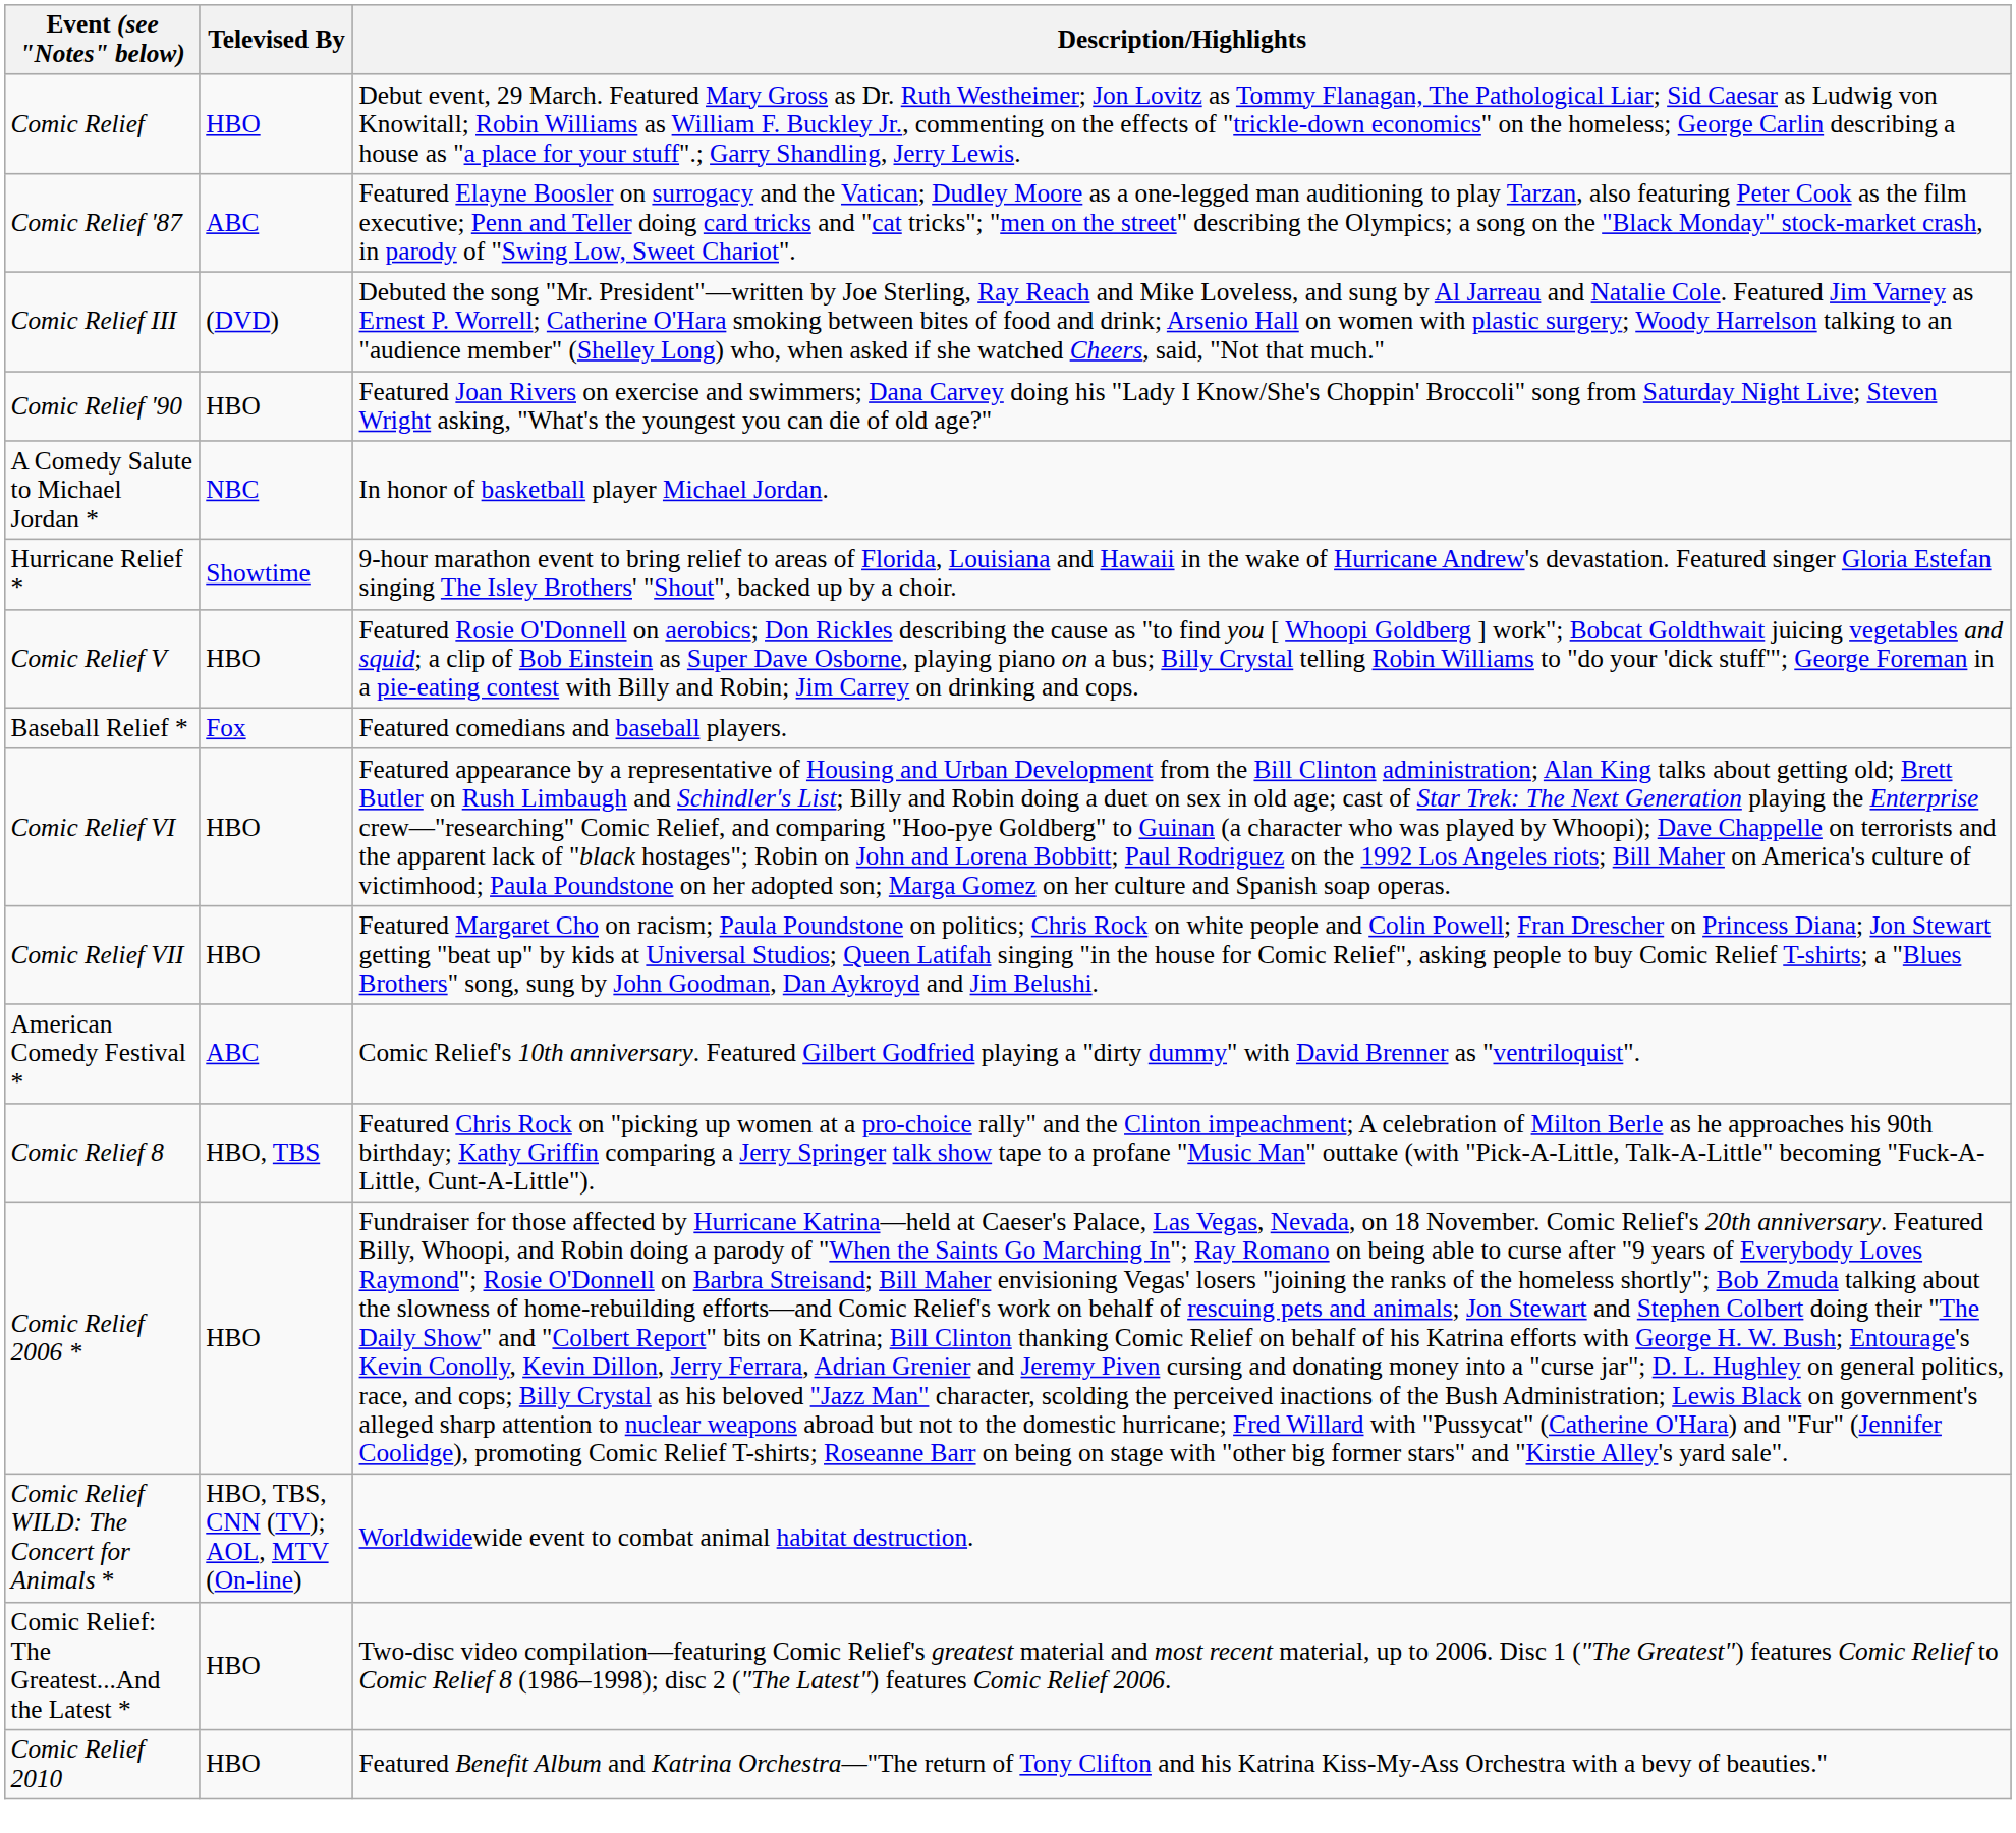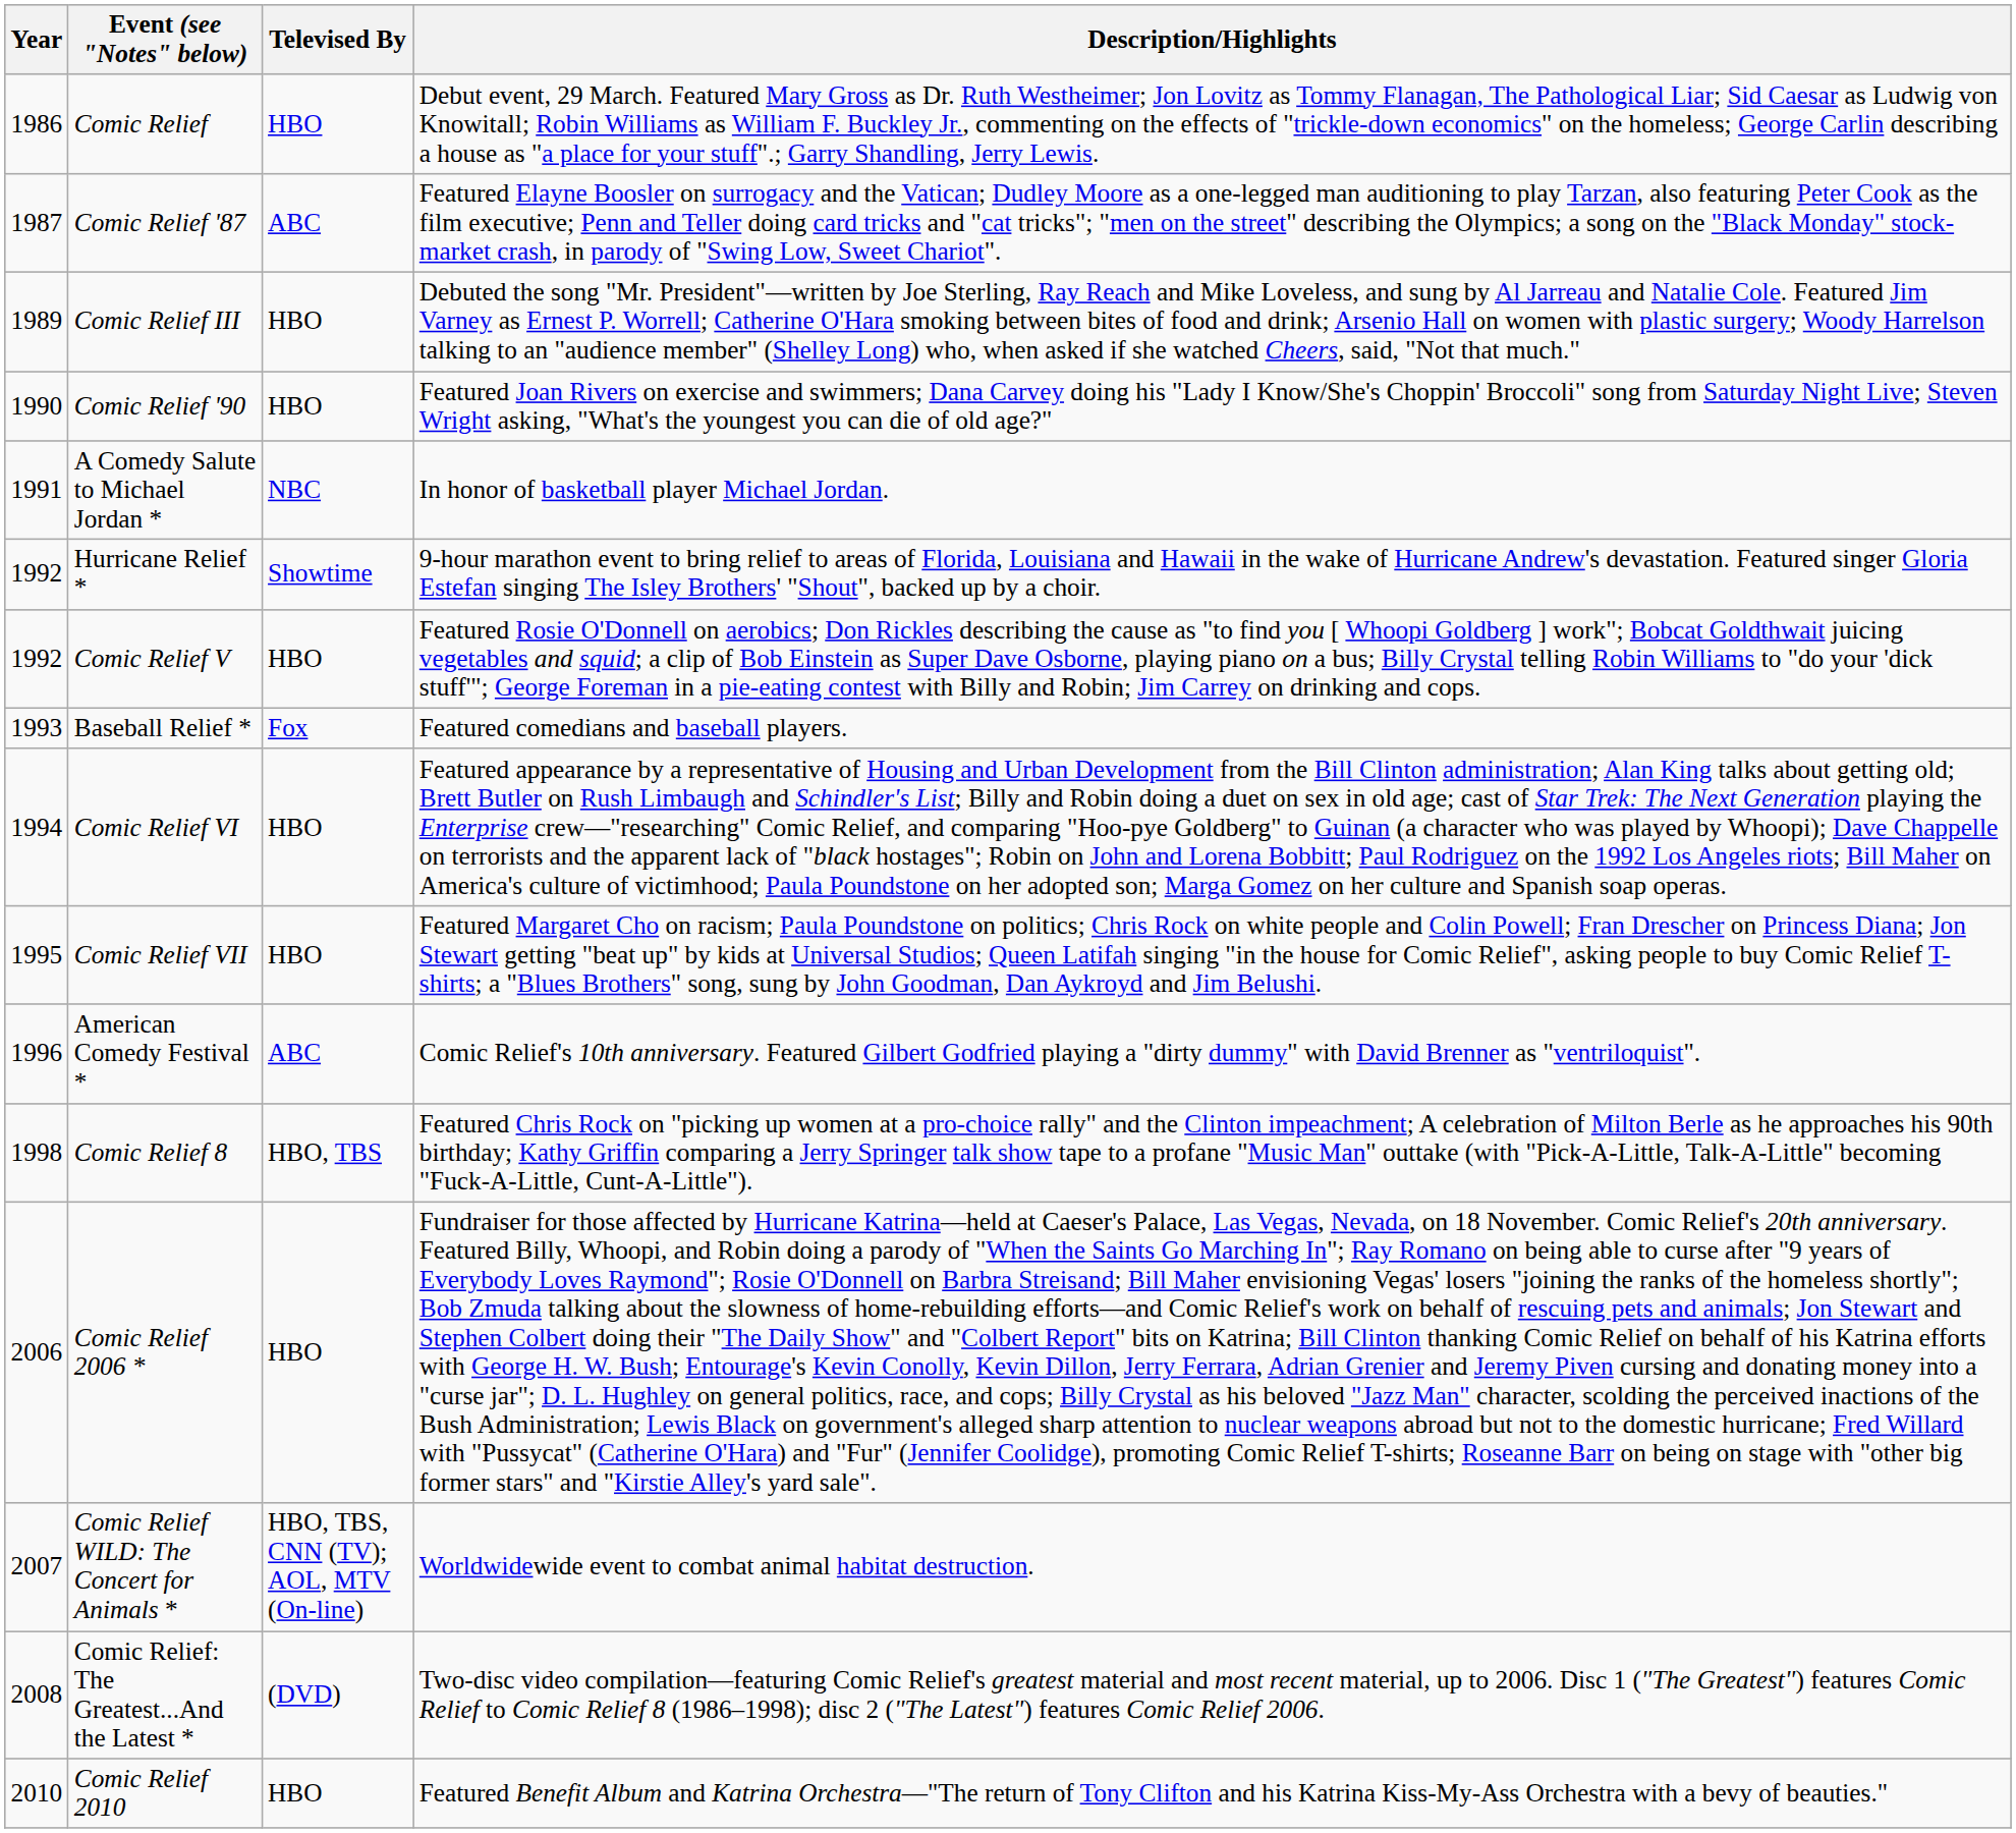 <table class="wikitable sortable">
 <tr>
+<th>Year</th>
 <th>Event <em>(see "Notes" below)</em></th>
 <th>Televised By</th>
 <th>Description/Highlights</th>
 </tr>
 <tr>
+<td>1986</td>
 <td><em>Comic Relief</em></td>
 <td><a href='#'>HBO</a></td>
 <td>Debut event, 29 March. Featured <a href='#'>Mary Gross</a> as Dr. <a href='#'>Ruth Westheimer</a>; <a href='#'>Jon Lovitz</a> as <a href='#'>Tommy Flanagan, The Pathological Liar</a>; <a href='#'>Sid Caesar</a> as Ludwig von Knowitall; <a href='#'>Robin Williams</a> as <a href='#'>William F. Buckley Jr.</a>, commenting on the effects of "<a href='#'>trickle-down economics</a>" on the homeless; <a href='#'>George Carlin</a> describing a house as "<a href='#'>a place for your stuff</a>".; <a href='#'>Garry Shandling</a>, <a href='#'>Jerry Lewis</a>.</td>
 </tr>
 <tr>
+<td>1987</td>
 <td><em>Comic Relief '87</em></td>
 <td><a href='#'>ABC</a></td>
 <td>Featured <a href='#'>Elayne Boosler</a> on <a href='#'>surrogacy</a> and the <a href='#'>Vatican</a>; <a href='#'>Dudley Moore</a> as a one-legged man auditioning to play <a href='#'>Tarzan</a>, also featuring <a href='#'>Peter Cook</a> as the film executive; <a href='#'>Penn and Teller</a> doing <a href='#'>card tricks</a> and "<a href='#'>cat</a> tricks"; "<a href='#'>men on the street</a>" describing the Olympics; a song on the <a href='#'>"Black Monday" stock-market crash</a>, in <a href='#'>parody</a> of "<a href='#'>Swing Low, Sweet Chariot</a>".</td>
 </tr>
 <tr>
+<td>1989</td>
 <td><em>Comic Relief III</em></td>
-<td>(<a href='#'>DVD</a>)</td>
+<td>HBO</td>
 <td>Debuted the song "Mr. President"—written by Joe Sterling, <a href='#'>Ray Reach</a> and Mike Loveless, and sung by <a href='#'>Al Jarreau</a> and <a href='#'>Natalie Cole</a>. Featured <a href='#'>Jim Varney</a> as <a href='#'>Ernest P. Worrell</a>; <a href='#'>Catherine O'Hara</a> smoking between bites of food and drink; <a href='#'>Arsenio Hall</a> on women with <a href='#'>plastic surgery</a>; <a href='#'>Woody Harrelson</a> talking to an "audience member" (<a href='#'>Shelley Long</a>) who, when asked if she watched <em><a href='#'>Cheers</a></em>, said, "Not that much."</td>
 </tr>
 <tr>
+<td>1990</td>
 <td><em>Comic Relief '90</em></td>
 <td>HBO</td>
 <td>Featured <a href='#'>Joan Rivers</a> on exercise and swimmers; <a href='#'>Dana Carvey</a> doing his "Lady I Know/She's Choppin' Broccoli" song from <a href='#'>Saturday Night Live</a>; <a href='#'>Steven Wright</a> asking, "What's the youngest you can die of old age?"</td>
 </tr>
 <tr>
+<td>1991</td>
 <td>A Comedy Salute to Michael Jordan *</td>
 <td><a href='#'>NBC</a></td>
 <td>In honor of <a href='#'>basketball</a> player <a href='#'>Michael Jordan</a>.</td>
 </tr>
 <tr>
+<td>1992</td>
 <td>Hurricane Relief *</td>
 <td><a href='#'>Showtime</a></td>
 <td>9-hour marathon event to bring relief to areas of <a href='#'>Florida</a>, <a href='#'>Louisiana</a> and <a href='#'>Hawaii</a> in the wake of <a href='#'>Hurricane Andrew</a>'s devastation. Featured singer <a href='#'>Gloria Estefan</a> singing <a href='#'>The Isley Brothers</a>' "<a href='#'>Shout</a>", backed up by a choir.</td>
 </tr>
 <tr>
+<td>1992</td>
 <td><em>Comic Relief V</em></td>
 <td>HBO</td>
 <td>Featured <a href='#'>Rosie O'Donnell</a> on <a href='#'>aerobics</a>; <a href='#'>Don Rickles</a> describing the cause as "to find <em>you</em> [ <a href='#'>Whoopi Goldberg</a> ] work"; <a href='#'>Bobcat Goldthwait</a> juicing <a href='#'>vegetables</a> <em>and <a href='#'>squid</a></em>; a clip of <a href='#'>Bob Einstein</a> as <a href='#'>Super Dave Osborne</a>, playing piano <em>on</em> a bus; <a href='#'>Billy Crystal</a> telling <a href='#'>Robin Williams</a> to "do your 'dick stuff'"; <a href='#'>George Foreman</a> in a <a href='#'>pie-eating contest</a> with Billy and Robin; <a href='#'>Jim Carrey</a> on drinking and cops.</td>
 </tr>
 <tr>
+<td>1993</td>
 <td>Baseball Relief *</td>
 <td><a href='#'>Fox</a></td>
 <td>Featured comedians and <a href='#'>baseball</a> players.</td>
 </tr>
 <tr>
+<td>1994</td>
 <td><em>Comic Relief VI</em></td>
 <td>HBO</td>
 <td>Featured appearance by a representative of <a href='#'>Housing and Urban Development</a> from the <a href='#'>Bill Clinton</a> <a href='#'>administration</a>; <a href='#'>Alan King</a> talks about getting old; <a href='#'>Brett Butler</a> on <a href='#'>Rush Limbaugh</a> and <em><a href='#'>Schindler's List</a></em>; Billy and Robin doing a duet on sex in old age; cast of <em><a href='#'>Star Trek: The Next Generation</a></em> playing the <em><a href='#'>Enterprise</a></em> crew—"researching" Comic Relief, and comparing "Hoo-pye Goldberg" to <a href='#'>Guinan</a> (a character who was played by Whoopi); <a href='#'>Dave Chappelle</a> on terrorists and the apparent lack of "<em>black</em> hostages"; Robin on <a href='#'>John and Lorena Bobbitt</a>; <a href='#'>Paul Rodriguez</a> on the <a href='#'>1992 Los Angeles riots</a>; <a href='#'>Bill Maher</a> on America's culture of victimhood; <a href='#'>Paula Poundstone</a> on her adopted son; <a href='#'>Marga Gomez</a> on her culture and Spanish soap operas.</td>
 </tr>
 <tr>
+<td>1995</td>
 <td><em>Comic Relief VII</em></td>
 <td>HBO</td>
 <td>Featured <a href='#'>Margaret Cho</a> on racism; <a href='#'>Paula Poundstone</a> on politics; <a href='#'>Chris Rock</a> on white people and <a href='#'>Colin Powell</a>; <a href='#'>Fran Drescher</a> on <a href='#'>Princess Diana</a>; <a href='#'>Jon Stewart</a> getting "beat up" by kids at <a href='#'>Universal Studios</a>; <a href='#'>Queen Latifah</a> singing "in the house for Comic Relief", asking people to buy Comic Relief <a href='#'>T-shirts</a>; a "<a href='#'>Blues Brothers</a>" song, sung by <a href='#'>John Goodman</a>, <a href='#'>Dan Aykroyd</a> and <a href='#'>Jim Belushi</a>.</td>
 </tr>
 <tr>
+<td>1996</td>
 <td>American Comedy Festival *</td>
 <td><a href='#'>ABC</a></td>
 <td>Comic Relief's <em>10th anniversary</em>. Featured <a href='#'>Gilbert Godfried</a> playing a "dirty <a href='#'>dummy</a>" with <a href='#'>David Brenner</a> as "<a href='#'>ventriloquist</a>".</td>
 </tr>
 <tr>
+<td>1998</td>
 <td><em>Comic Relief 8</em></td>
 <td>HBO, <a href='#'>TBS</a></td>
 <td>Featured <a href='#'>Chris Rock</a> on "picking up women at a <a href='#'>pro-choice</a> rally" and the <a href='#'>Clinton impeachment</a>; A celebration of <a href='#'>Milton Berle</a> as he approaches his 90th birthday; <a href='#'>Kathy Griffin</a> comparing a <a href='#'>Jerry Springer</a> <a href='#'>talk show</a> tape to a profane "<a href='#'>Music Man</a>" outtake (with "Pick-A-Little, Talk-A-Little" becoming "Fuck-A-Little, Cunt-A-Little").</td>
 </tr>
 <tr>
+<td>2006</td>
 <td><em>Comic Relief 2006 *</em></td>
 <td>HBO</td>
 <td>Fundraiser for those affected by <a href='#'>Hurricane Katrina</a>—held at Caeser's Palace, <a href='#'>Las Vegas</a>, <a href='#'>Nevada</a>, on 18 November. Comic Relief's <em>20th anniversary</em>. Featured Billy, Whoopi, and Robin doing a parody of "<a href='#'>When the Saints Go Marching In</a>"; <a href='#'>Ray Romano</a> on being able to curse after "9 years of <a href='#'>Everybody Loves Raymond</a>"; <a href='#'>Rosie O'Donnell</a> on <a href='#'>Barbra Streisand</a>; <a href='#'>Bill Maher</a> envisioning Vegas' losers "joining the ranks of the homeless shortly"; <a href='#'>Bob Zmuda</a> talking about the slowness of home-rebuilding efforts—and Comic Relief's work on behalf of <a href='#'>rescuing pets and animals</a>; <a href='#'>Jon Stewart</a> and <a href='#'>Stephen Colbert</a> doing their "<a href='#'>The Daily Show</a>" and "<a href='#'>Colbert Report</a>" bits on Katrina; <a href='#'>Bill Clinton</a> thanking Comic Relief on behalf of his Katrina efforts with <a href='#'>George H. W. Bush</a>; <a href='#'>Entourage</a>'s <a href='#'>Kevin Conolly</a>, <a href='#'>Kevin Dillon</a>, <a href='#'>Jerry Ferrara</a>, <a href='#'>Adrian Grenier</a> and <a href='#'>Jeremy Piven</a> cursing and donating money into a "curse jar"; <a href='#'>D. L. Hughley</a> on general politics, race, and cops; <a href='#'>Billy Crystal</a> as his beloved <a href='#'>"Jazz Man"</a> character, scolding the perceived inactions of the Bush Administration; <a href='#'>Lewis Black</a> on government's alleged sharp attention to <a href='#'>nuclear weapons</a> abroad but not to the domestic hurricane; <a href='#'>Fred Willard</a> with "Pussycat" (<a href='#'>Catherine O'Hara</a>) and "Fur" (<a href='#'>Jennifer Coolidge</a>), promoting Comic Relief T-shirts; <a href='#'>Roseanne Barr</a> on being on stage with "other big former stars" and "<a href='#'>Kirstie Alley</a>'s yard sale".</td>
 </tr>
 <tr>
+<td>2007</td>
 <td><em>Comic Relief WILD: The Concert for Animals</em> *</td>
 <td>HBO, TBS, <a href='#'>CNN</a> (<a href='#'>TV</a>); <a href='#'>AOL</a>, <a href='#'>MTV</a> (<a href='#'>On-line</a>)</td>
 <td><a href='#'>Worldwide</a>wide event to combat animal <a href='#'>habitat destruction</a>.</td>
 </tr>
 <tr>
+<td>2008</td>
 <td>Comic Relief: The Greatest...And the Latest *</td>
-<td>HBO</td>
+<td>(<a href='#'>DVD</a>)</td>
 <td>Two-disc video compilation—featuring Comic Relief's <em>greatest</em> material and <em>most recent</em> material, up to 2006. Disc 1 (<em>"The Greatest"</em>) features <em>Comic Relief</em> to <em>Comic Relief 8</em> (1986–1998); disc 2 (<em>"The Latest"</em>) features <em>Comic Relief 2006</em>.</td>
 </tr>
 <tr>
+<td>2010</td>
 <td><em>Comic Relief 2010</em></td>
 <td>HBO</td>
 <td>Featured <em>Benefit Album</em> and <em>Katrina Orchestra</em>—"The return of <a href='#'>Tony Clifton</a> and his Katrina Kiss-My-Ass Orchestra with a bevy of beauties."</td>
 </tr>
 </table>
